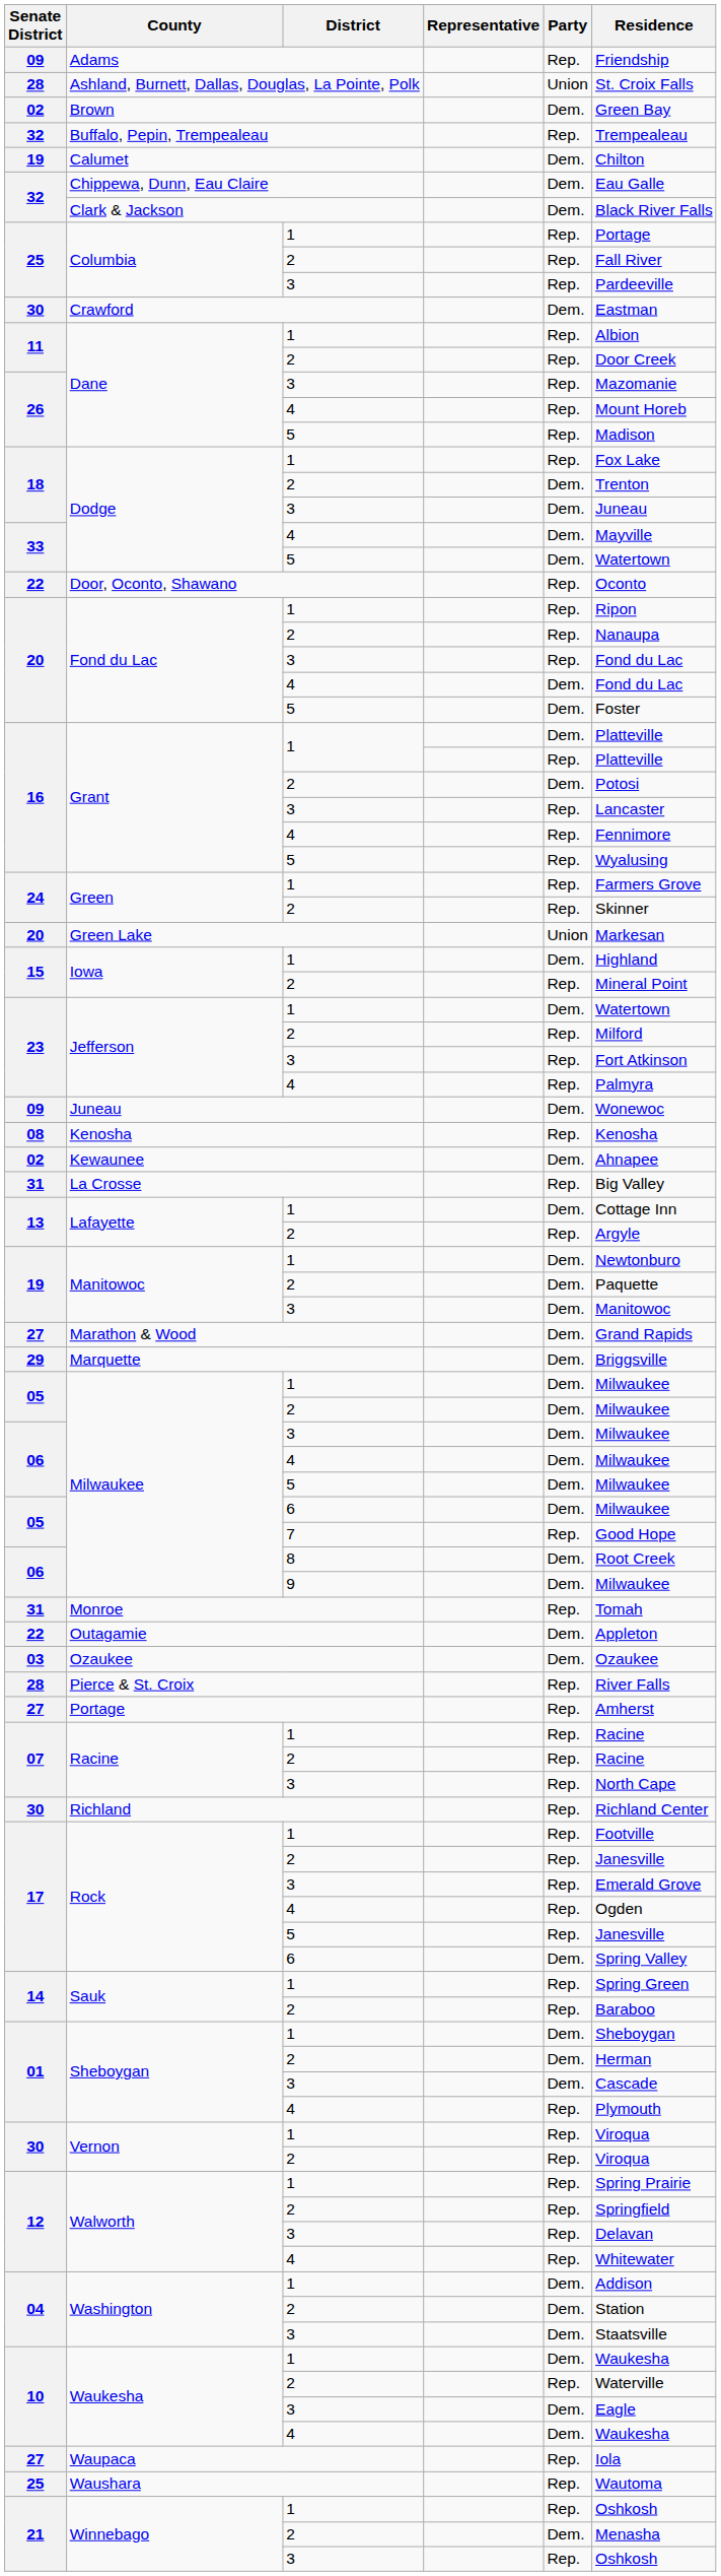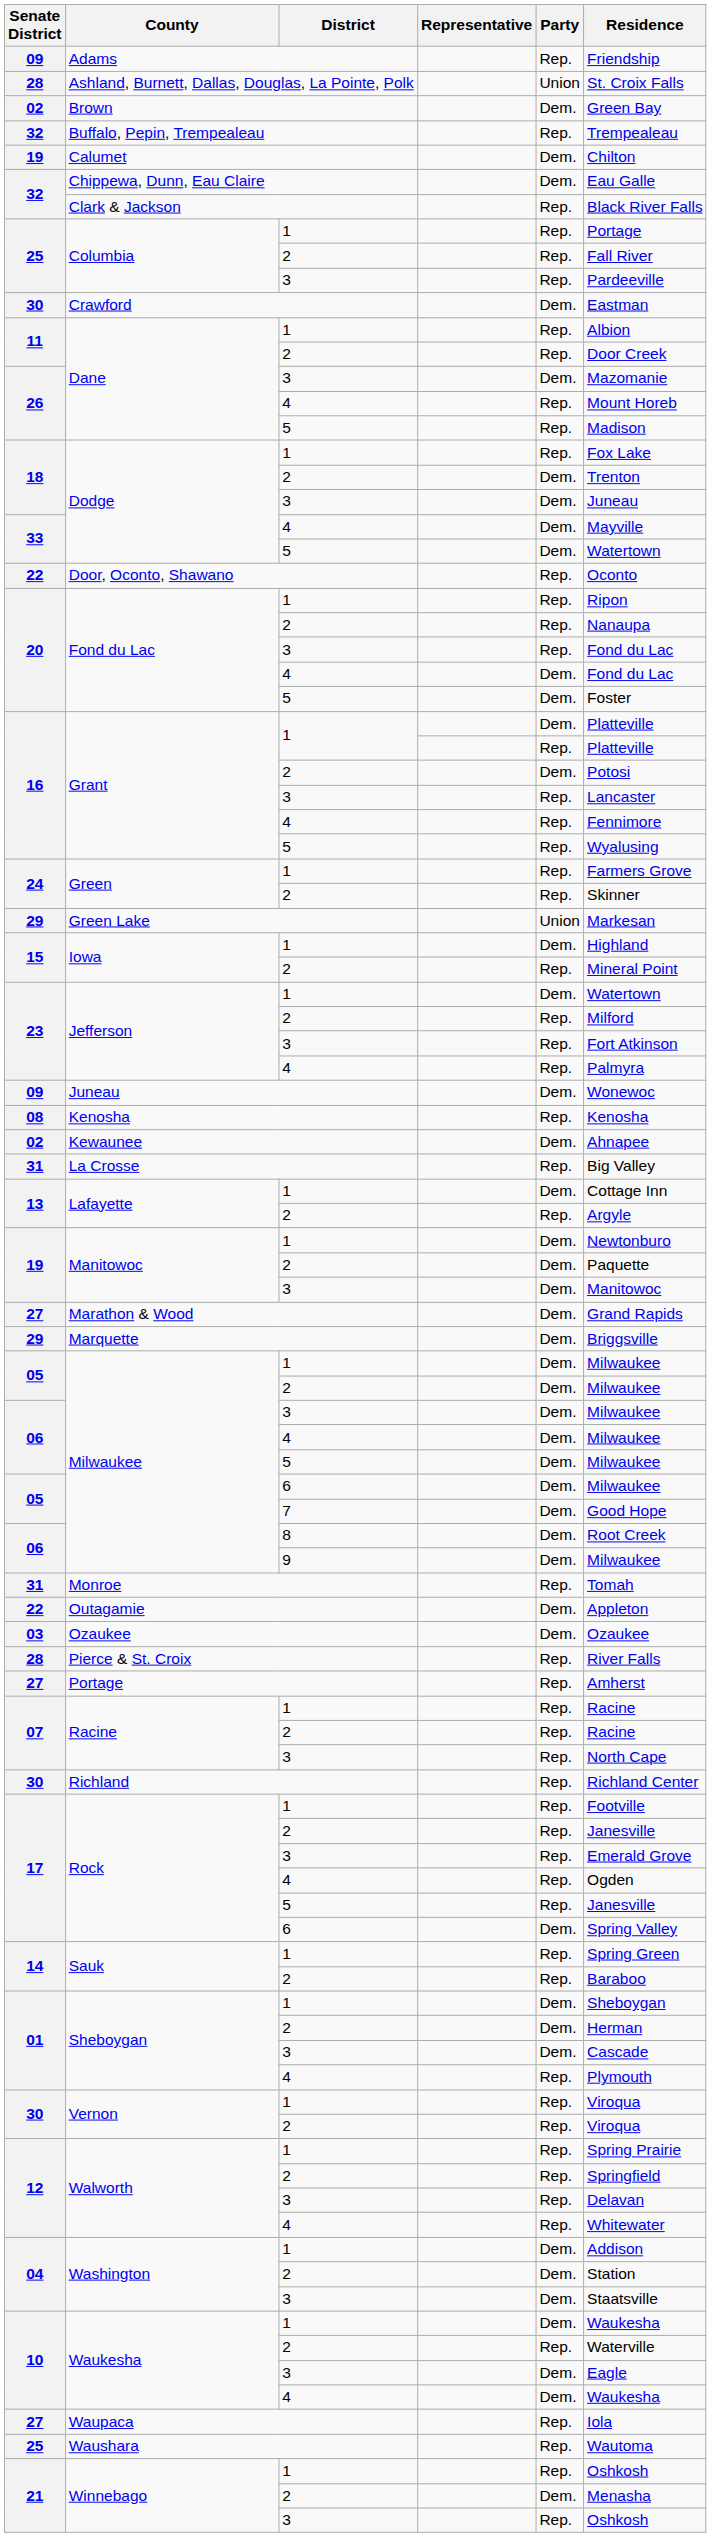 <table class="wikitable sortable">
 <tr>
 <th>Senate<br>District</th>
 <th>County</th>
 <th>District</th>
 <th>Representative</th>
 <th>Party</th>
 <th>Residence</th>
 </tr>
 <tr>
 <th><a href='#'>09</a></th>
 <td text-align="left" colspan="2"><a href='#'>Adams</a></td>
 <td></td>
 <td>Rep.</td>
 <td><a href='#'>Friendship</a></td>
 </tr>
 <tr>
 <th><a href='#'>28</a></th>
 <td text-align="left" colspan="2"><a href='#'>Ashland</a>, <a href='#'>Burnett</a>, <a href='#'>Dallas</a>, <a href='#'>Douglas</a>, <a href='#'>La Pointe</a>, <a href='#'>Polk</a></td>
 <td></td>
 <td>Union</td>
 <td><a href='#'>St. Croix Falls</a></td>
 </tr>
 <tr>
 <th><a href='#'>02</a></th>
 <td text-align="left" colspan="2"><a href='#'>Brown</a></td>
 <td></td>
 <td>Dem.</td>
 <td><a href='#'>Green Bay</a></td>
 </tr>
 <tr>
 <th><a href='#'>32</a></th>
 <td text-align="left" colspan="2"><a href='#'>Buffalo</a>, <a href='#'>Pepin</a>, <a href='#'>Trempealeau</a></td>
 <td></td>
 <td>Rep.</td>
 <td><a href='#'>Trempealeau</a></td>
 </tr>
 <tr>
 <th><a href='#'>19</a></th>
 <td text-align="left" colspan="2"><a href='#'>Calumet</a></td>
 <td></td>
 <td>Dem.</td>
 <td><a href='#'>Chilton</a></td>
 </tr>
 <tr>
 <th rowspan="2"><a href='#'>32</a></th>
 <td text-align="left" colspan="2"><a href='#'>Chippewa</a>, <a href='#'>Dunn</a>, <a href='#'>Eau Claire</a></td>
 <td></td>
 <td>Dem.</td>
 <td><a href='#'>Eau Galle</a></td>
 </tr>
 <tr>
 <td text-align="left" colspan="2"><a href='#'>Clark</a> & <a href='#'>Jackson</a></td>
 <td></td>
-<td>Dem.</td>
+<td>Rep.</td>
 <td><a href='#'>Black River Falls</a></td>
 </tr>
 <tr>
 <th rowspan="3"><a href='#'>25</a></th>
 <td text-align="left" rowspan="3"><a href='#'>Columbia</a></td>
 <td>1</td>
 <td></td>
 <td>Rep.</td>
 <td><a href='#'>Portage</a></td>
 </tr>
 <tr>
 <td>2</td>
 <td></td>
 <td>Rep.</td>
 <td><a href='#'>Fall River</a></td>
 </tr>
 <tr>
 <td>3</td>
 <td></td>
 <td>Rep.</td>
 <td><a href='#'>Pardeeville</a></td>
 </tr>
 <tr>
 <th><a href='#'>30</a></th>
 <td text-align="left" colspan="2"><a href='#'>Crawford</a></td>
 <td></td>
 <td>Dem.</td>
 <td><a href='#'>Eastman</a></td>
 </tr>
 <tr>
 <th rowspan="2"><a href='#'>11</a></th>
 <td text-align="left" rowspan="5"><a href='#'>Dane</a></td>
 <td>1</td>
 <td></td>
 <td>Rep.</td>
 <td><a href='#'>Albion</a></td>
 </tr>
 <tr>
 <td>2</td>
 <td></td>
 <td>Rep.</td>
 <td><a href='#'>Door Creek</a></td>
 </tr>
 <tr>
 <th rowspan="3"><a href='#'>26</a></th>
 <td>3</td>
 <td></td>
-<td>Rep.</td>
+<td>Dem.</td>
 <td><a href='#'>Mazomanie</a></td>
 </tr>
 <tr>
 <td>4</td>
 <td></td>
 <td>Rep.</td>
 <td><a href='#'>Mount Horeb</a></td>
 </tr>
 <tr>
 <td>5</td>
 <td></td>
 <td>Rep.</td>
 <td><a href='#'>Madison</a></td>
 </tr>
 <tr>
 <th rowspan="3"><a href='#'>18</a></th>
 <td text-align="left" rowspan="5"><a href='#'>Dodge</a></td>
 <td>1</td>
 <td></td>
 <td>Rep.</td>
 <td><a href='#'>Fox Lake</a></td>
 </tr>
 <tr>
 <td>2</td>
 <td></td>
 <td>Dem.</td>
 <td><a href='#'>Trenton</a></td>
 </tr>
 <tr>
 <td>3</td>
 <td></td>
 <td>Dem.</td>
 <td><a href='#'>Juneau</a></td>
 </tr>
 <tr>
 <th rowspan="2"><a href='#'>33</a></th>
 <td>4</td>
 <td></td>
 <td>Dem.</td>
 <td><a href='#'>Mayville</a></td>
 </tr>
 <tr>
 <td>5</td>
 <td></td>
 <td>Dem.</td>
 <td><a href='#'>Watertown</a></td>
 </tr>
 <tr>
 <th><a href='#'>22</a></th>
 <td text-align="left" colspan="2"><a href='#'>Door</a>, <a href='#'>Oconto</a>, <a href='#'>Shawano</a></td>
 <td></td>
 <td>Rep.</td>
 <td><a href='#'>Oconto</a></td>
 </tr>
 <tr>
 <th rowspan="5"><a href='#'>20</a></th>
 <td text-align="left" rowspan="5"><a href='#'>Fond du Lac</a></td>
 <td>1</td>
 <td></td>
 <td>Rep.</td>
 <td><a href='#'>Ripon</a></td>
 </tr>
 <tr>
 <td>2</td>
 <td></td>
 <td>Rep.</td>
 <td><a href='#'>Nanaupa</a></td>
 </tr>
 <tr>
 <td>3</td>
 <td></td>
 <td>Rep.</td>
 <td><a href='#'>Fond du Lac</a></td>
 </tr>
 <tr>
 <td>4</td>
 <td></td>
 <td>Dem.</td>
 <td><a href='#'>Fond du Lac</a></td>
 </tr>
 <tr>
 <td>5</td>
 <td></td>
 <td>Dem.</td>
 <td>Foster</td>
 </tr>
 <tr>
 <th rowspan="6"><a href='#'>16</a></th>
 <td text-align="left" rowspan="6"><a href='#'>Grant</a></td>
 <td rowspan="2">1</td>
 <td></td>
 <td>Dem.</td>
 <td><a href='#'>Platteville</a></td>
 </tr>
 <tr>
 <td></td>
 <td>Rep.</td>
 <td><a href='#'>Platteville</a></td>
 </tr>
 <tr>
 <td>2</td>
 <td></td>
 <td>Dem.</td>
 <td><a href='#'>Potosi</a></td>
 </tr>
 <tr>
 <td>3</td>
 <td></td>
 <td>Rep.</td>
 <td><a href='#'>Lancaster</a></td>
 </tr>
 <tr>
 <td>4</td>
 <td></td>
 <td>Rep.</td>
 <td><a href='#'>Fennimore</a></td>
 </tr>
 <tr>
 <td>5</td>
 <td></td>
 <td>Rep.</td>
 <td><a href='#'>Wyalusing</a></td>
 </tr>
 <tr>
 <th rowspan="2"><a href='#'>24</a></th>
 <td text-align="left" rowspan="2"><a href='#'>Green</a></td>
 <td>1</td>
 <td></td>
 <td>Rep.</td>
 <td><a href='#'>Farmers Grove</a></td>
 </tr>
 <tr>
 <td>2</td>
 <td></td>
 <td>Rep.</td>
 <td>Skinner</td>
 </tr>
 <tr>
-<th><a href='#'>20</a></th>
+<th><a href='#'>29</a></th>
 <td text-align="left" colspan="2"><a href='#'>Green Lake</a></td>
 <td></td>
 <td>Union</td>
 <td><a href='#'>Markesan</a></td>
 </tr>
 <tr>
 <th rowspan="2"><a href='#'>15</a></th>
 <td text-align="left" rowspan="2"><a href='#'>Iowa</a></td>
 <td>1</td>
 <td></td>
 <td>Dem.</td>
 <td><a href='#'>Highland</a></td>
 </tr>
 <tr>
 <td>2</td>
 <td></td>
 <td>Rep.</td>
 <td><a href='#'>Mineral Point</a></td>
 </tr>
 <tr>
 <th rowspan="4"><a href='#'>23</a></th>
 <td text-align="left" rowspan="4"><a href='#'>Jefferson</a></td>
 <td>1</td>
 <td></td>
 <td>Dem.</td>
 <td><a href='#'>Watertown</a></td>
 </tr>
 <tr>
 <td>2</td>
 <td></td>
 <td>Rep.</td>
 <td><a href='#'>Milford</a></td>
 </tr>
 <tr>
 <td>3</td>
 <td></td>
 <td>Rep.</td>
 <td><a href='#'>Fort Atkinson</a></td>
 </tr>
 <tr>
 <td>4</td>
 <td></td>
 <td>Rep.</td>
 <td><a href='#'>Palmyra</a></td>
 </tr>
 <tr>
 <th><a href='#'>09</a></th>
 <td text-align="left" colspan="2"><a href='#'>Juneau</a></td>
 <td></td>
 <td>Dem.</td>
 <td><a href='#'>Wonewoc</a></td>
 </tr>
 <tr>
 <th><a href='#'>08</a></th>
 <td text-align="left"  colspan="2"><a href='#'>Kenosha</a></td>
 <td></td>
 <td>Rep.</td>
 <td><a href='#'>Kenosha</a></td>
 </tr>
 <tr>
 <th><a href='#'>02</a></th>
 <td text-align="left"  colspan="2"><a href='#'>Kewaunee</a></td>
 <td></td>
 <td>Dem.</td>
 <td><a href='#'>Ahnapee</a></td>
 </tr>
 <tr>
 <th><a href='#'>31</a></th>
 <td text-align="left" colspan="2"><a href='#'>La Crosse</a></td>
 <td></td>
 <td>Rep.</td>
 <td>Big Valley</td>
 </tr>
 <tr>
 <th rowspan="2"><a href='#'>13</a></th>
 <td text-align="left" rowspan="2"><a href='#'>Lafayette</a></td>
 <td>1</td>
 <td></td>
 <td>Dem.</td>
 <td>Cottage Inn</td>
 </tr>
 <tr>
 <td>2</td>
 <td></td>
 <td>Rep.</td>
 <td><a href='#'>Argyle</a></td>
 </tr>
 <tr>
 <th rowspan="3"><a href='#'>19</a></th>
 <td text-align="left" rowspan="3"><a href='#'>Manitowoc</a></td>
 <td>1</td>
 <td></td>
 <td>Dem.</td>
 <td><a href='#'>Newtonburo</a></td>
 </tr>
 <tr>
 <td>2</td>
 <td></td>
 <td>Dem.</td>
 <td>Paquette</td>
 </tr>
 <tr>
 <td>3</td>
 <td></td>
 <td>Dem.</td>
 <td><a href='#'>Manitowoc</a></td>
 </tr>
 <tr>
 <th><a href='#'>27</a></th>
 <td text-align="left" colspan="2"><a href='#'>Marathon</a> & <a href='#'>Wood</a></td>
 <td></td>
 <td>Dem.</td>
 <td><a href='#'>Grand Rapids</a></td>
 </tr>
 <tr>
 <th><a href='#'>29</a></th>
 <td text-align="left" colspan="2"><a href='#'>Marquette</a></td>
 <td></td>
 <td>Dem.</td>
 <td><a href='#'>Briggsville</a></td>
 </tr>
 <tr>
 <th rowspan="2"><a href='#'>05</a></th>
 <td text-align="left" rowspan="9"><a href='#'>Milwaukee</a></td>
 <td>1</td>
 <td></td>
 <td>Dem.</td>
 <td><a href='#'>Milwaukee</a></td>
 </tr>
 <tr>
 <td>2</td>
 <td></td>
 <td>Dem.</td>
 <td><a href='#'>Milwaukee</a></td>
 </tr>
 <tr>
 <th rowspan="3"><a href='#'>06</a></th>
 <td>3</td>
 <td></td>
 <td>Dem.</td>
 <td><a href='#'>Milwaukee</a></td>
 </tr>
 <tr>
 <td>4</td>
 <td></td>
 <td>Dem.</td>
 <td><a href='#'>Milwaukee</a></td>
 </tr>
 <tr>
 <td>5</td>
 <td></td>
 <td>Dem.</td>
 <td><a href='#'>Milwaukee</a></td>
 </tr>
 <tr>
 <th rowspan="2"><a href='#'>05</a></th>
 <td>6</td>
 <td></td>
 <td>Dem.</td>
 <td><a href='#'>Milwaukee</a></td>
 </tr>
 <tr>
 <td>7</td>
 <td></td>
-<td>Rep.</td>
+<td>Dem.</td>
 <td><a href='#'>Good Hope</a></td>
 </tr>
 <tr>
 <th rowspan="2"><a href='#'>06</a></th>
 <td>8</td>
 <td></td>
 <td>Dem.</td>
 <td><a href='#'>Root Creek</a></td>
 </tr>
 <tr>
 <td>9</td>
 <td></td>
 <td>Dem.</td>
 <td><a href='#'>Milwaukee</a></td>
 </tr>
 <tr>
 <th><a href='#'>31</a></th>
 <td text-align="left" colspan="2"><a href='#'>Monroe</a></td>
 <td></td>
 <td>Rep.</td>
 <td><a href='#'>Tomah</a></td>
 </tr>
 <tr>
 <th><a href='#'>22</a></th>
 <td text-align="left" colspan="2"><a href='#'>Outagamie</a></td>
 <td></td>
 <td>Dem.</td>
 <td><a href='#'>Appleton</a></td>
 </tr>
 <tr>
 <th><a href='#'>03</a></th>
 <td text-align="left" colspan="2"><a href='#'>Ozaukee</a></td>
 <td></td>
 <td>Dem.</td>
 <td><a href='#'>Ozaukee</a></td>
 </tr>
 <tr>
 <th><a href='#'>28</a></th>
 <td text-align="left" colspan="2"><a href='#'>Pierce</a> & <a href='#'>St. Croix</a></td>
 <td></td>
 <td>Rep.</td>
 <td><a href='#'>River Falls</a></td>
 </tr>
 <tr>
 <th><a href='#'>27</a></th>
 <td text-align="left" colspan="2"><a href='#'>Portage</a></td>
 <td></td>
 <td>Rep.</td>
 <td><a href='#'>Amherst</a></td>
 </tr>
 <tr>
 <th rowspan="3"><a href='#'>07</a></th>
 <td text-align="left" rowspan="3"><a href='#'>Racine</a></td>
 <td>1</td>
 <td></td>
 <td>Rep.</td>
 <td><a href='#'>Racine</a></td>
 </tr>
 <tr>
 <td>2</td>
 <td></td>
 <td>Rep.</td>
 <td><a href='#'>Racine</a></td>
 </tr>
 <tr>
 <td>3</td>
 <td></td>
 <td>Rep.</td>
 <td><a href='#'>North Cape</a></td>
 </tr>
 <tr>
 <th><a href='#'>30</a></th>
 <td text-align="left" colspan="2"><a href='#'>Richland</a></td>
 <td></td>
 <td>Rep.</td>
 <td><a href='#'>Richland Center</a></td>
 </tr>
 <tr>
 <th rowspan="6"><a href='#'>17</a></th>
 <td text-align="left" rowspan="6"><a href='#'>Rock</a></td>
 <td>1</td>
 <td></td>
 <td>Rep.</td>
 <td><a href='#'>Footville</a></td>
 </tr>
 <tr>
 <td>2</td>
 <td></td>
 <td>Rep.</td>
 <td><a href='#'>Janesville</a></td>
 </tr>
 <tr>
 <td>3</td>
 <td></td>
 <td>Rep.</td>
 <td><a href='#'>Emerald Grove</a></td>
 </tr>
 <tr>
 <td>4</td>
 <td></td>
 <td>Rep.</td>
 <td>Ogden</td>
 </tr>
 <tr>
 <td>5</td>
 <td></td>
 <td>Rep.</td>
 <td><a href='#'>Janesville</a></td>
 </tr>
 <tr>
 <td>6</td>
 <td></td>
 <td>Dem.</td>
 <td><a href='#'>Spring Valley</a></td>
 </tr>
 <tr>
 <th rowspan="2"><a href='#'>14</a></th>
 <td text-align="left" rowspan="2"><a href='#'>Sauk</a></td>
 <td>1</td>
 <td></td>
 <td>Rep.</td>
 <td><a href='#'>Spring Green</a></td>
 </tr>
 <tr>
 <td>2</td>
 <td></td>
 <td>Rep.</td>
 <td><a href='#'>Baraboo</a></td>
 </tr>
 <tr>
 <th rowspan="4"><a href='#'>01</a></th>
 <td text-align="left" rowspan="4"><a href='#'>Sheboygan</a></td>
 <td>1</td>
 <td></td>
 <td>Dem.</td>
 <td><a href='#'>Sheboygan</a></td>
 </tr>
 <tr>
 <td>2</td>
 <td></td>
 <td>Dem.</td>
 <td><a href='#'>Herman</a></td>
 </tr>
 <tr>
 <td>3</td>
 <td></td>
 <td>Dem.</td>
 <td><a href='#'>Cascade</a></td>
 </tr>
 <tr>
 <td>4</td>
 <td></td>
 <td>Rep.</td>
 <td><a href='#'>Plymouth</a></td>
 </tr>
 <tr>
 <th rowspan="2"><a href='#'>30</a></th>
 <td text-align="left" rowspan="2"><a href='#'>Vernon</a></td>
 <td>1</td>
 <td></td>
 <td>Rep.</td>
 <td><a href='#'>Viroqua</a></td>
 </tr>
 <tr>
 <td>2</td>
 <td></td>
 <td>Rep.</td>
 <td><a href='#'>Viroqua</a></td>
 </tr>
 <tr>
 <th rowspan="4"><a href='#'>12</a></th>
 <td text-align="left" rowspan="4"><a href='#'>Walworth</a></td>
 <td>1</td>
 <td></td>
 <td>Rep.</td>
 <td><a href='#'>Spring Prairie</a></td>
 </tr>
 <tr>
 <td>2</td>
 <td></td>
 <td>Rep.</td>
 <td><a href='#'>Springfield</a></td>
 </tr>
 <tr>
 <td>3</td>
 <td></td>
 <td>Rep.</td>
 <td><a href='#'>Delavan</a></td>
 </tr>
 <tr>
 <td>4</td>
 <td></td>
 <td>Rep.</td>
 <td><a href='#'>Whitewater</a></td>
 </tr>
 <tr>
 <th rowspan="3"><a href='#'>04</a></th>
 <td text-align="left" rowspan="3"><a href='#'>Washington</a></td>
 <td>1</td>
 <td></td>
 <td>Dem.</td>
 <td><a href='#'>Addison</a></td>
 </tr>
 <tr>
 <td>2</td>
 <td></td>
 <td>Dem.</td>
 <td>Station</td>
 </tr>
 <tr>
 <td>3</td>
 <td></td>
 <td>Dem.</td>
 <td>Staatsville</td>
 </tr>
 <tr>
 <th rowspan="4"><a href='#'>10</a></th>
 <td text-align="left" rowspan="4"><a href='#'>Waukesha</a></td>
 <td>1</td>
 <td></td>
 <td>Dem.</td>
 <td><a href='#'>Waukesha</a></td>
 </tr>
 <tr>
 <td>2</td>
 <td></td>
 <td>Rep.</td>
 <td>Waterville</td>
 </tr>
 <tr>
 <td>3</td>
 <td></td>
 <td>Dem.</td>
 <td><a href='#'>Eagle</a></td>
 </tr>
 <tr>
 <td>4</td>
 <td></td>
 <td>Dem.</td>
 <td><a href='#'>Waukesha</a></td>
 </tr>
 <tr>
 <th><a href='#'>27</a></th>
 <td text-align="left" colspan="2"><a href='#'>Waupaca</a></td>
 <td></td>
 <td>Rep.</td>
 <td><a href='#'>Iola</a></td>
 </tr>
 <tr>
 <th><a href='#'>25</a></th>
 <td text-align="left" colspan="2"><a href='#'>Waushara</a></td>
 <td></td>
 <td>Rep.</td>
 <td><a href='#'>Wautoma</a></td>
 </tr>
 <tr>
 <th rowspan="3"><a href='#'>21</a></th>
 <td text-align="left" rowspan="3"><a href='#'>Winnebago</a></td>
 <td>1</td>
 <td></td>
 <td>Rep.</td>
 <td><a href='#'>Oshkosh</a></td>
 </tr>
 <tr>
 <td>2</td>
 <td></td>
 <td>Dem.</td>
 <td><a href='#'>Menasha</a></td>
 </tr>
 <tr>
 <td>3</td>
 <td></td>
 <td>Rep.</td>
 <td><a href='#'>Oshkosh</a></td>
 </tr>
 </table>
